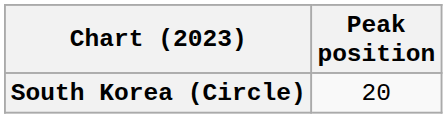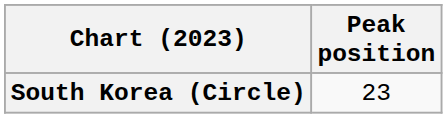 <table class="wikitable plainrowheaders" style="text-align:center">
 <tr>
 <th scope="col">Chart (2023)</th>
 <th scope="col">Peak<br>position</th>
 </tr>
 <tr>
 <th scope="row">South Korea (Circle)</th>
-<td>20</td>
+<td>23</td>
 </tr>
 </table>
